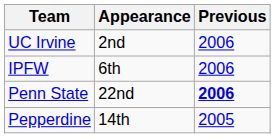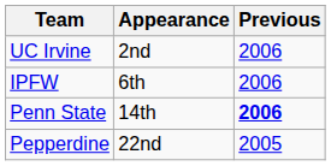 <table class="wikitable sortable">
 <tr>
 <th>Team</th>
 <th>Appearance</th>
 <th>Previous</th>
 </tr>
 <tr>
 <td><a href='#'>UC Irvine</a></td>
 <td>2nd</td>
 <td><a href='#'>2006</a></td>
 </tr>
 <tr>
 <td><a href='#'>IPFW</a></td>
 <td>6th</td>
 <td><a href='#'>2006</a></td>
 </tr>
 <tr>
 <td><a href='#'>Penn State</a></td>
-<td>22nd</td>
+<td>14th</td>
 <td><strong><a href='#'>2006</a></strong></td>
 </tr>
 <tr>
 <td><a href='#'>Pepperdine</a></td>
-<td>14th</td>
+<td>22nd</td>
 <td><a href='#'>2005</a></td>
 </tr>
 </table>
